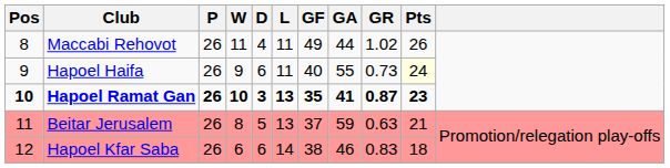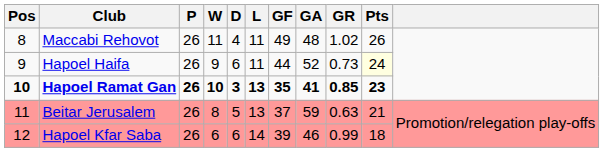 <table class="wikitable" style="text-align:center">
 <tr>
 <th>Pos</th>
 <th>Club</th>
 <th>P</th>
 <th>W</th>
 <th>D</th>
 <th>L</th>
 <th>GF</th>
 <th>GA</th>
 <th>GR</th>
 <th>Pts</th>
 <th></th>
 </tr>
 <tr>
 <td>8</td>
 <td align=left><a href='#'>Maccabi Rehovot</a></td>
 <td>26</td>
 <td>11</td>
 <td>4</td>
 <td>11</td>
 <td>49</td>
-<td>44</td>
+<td>48</td>
 <td>1.02</td>
 <td>26</td>
 <td rowspan=3></td>
 </tr>
 <tr>
 <td>9</td>
 <td align=left><a href='#'>Hapoel Haifa</a></td>
 <td>26</td>
 <td>9</td>
 <td>6</td>
 <td>11</td>
-<td>40</td>
-<td>55</td>
+<td>44</td>
+<td>52</td>
 <td>0.73</td>
 <td style="background: lightyellow;">24</td>
 </tr>
 <tr>
 <td><strong>10</strong></td>
 <td align=left><strong><a href='#'>Hapoel Ramat Gan</a></strong></td>
 <td><strong>26</strong></td>
 <td><strong>10</strong></td>
 <td><strong>3</strong></td>
 <td><strong>13</strong></td>
 <td><strong>35</strong></td>
 <td><strong>41</strong></td>
-<td><strong>0.87</strong></td>
+<td><strong>0.85</strong></td>
 <td><strong>23</strong></td>
 </tr>
 <tr bgcolor=#ff9999>
 <td>11</td>
 <td align=left><a href='#'>Beitar Jerusalem</a></td>
 <td>26</td>
 <td>8</td>
 <td>5</td>
 <td>13</td>
 <td>37</td>
 <td>59</td>
 <td>0.63</td>
 <td>21</td>
 <td rowspan=2>Promotion/relegation play-offs</td>
 </tr>
 <tr bgcolor=#ff9999>
 <td>12</td>
 <td align=left><a href='#'>Hapoel Kfar Saba</a></td>
 <td>26</td>
 <td>6</td>
 <td>6</td>
 <td>14</td>
-<td>38</td>
+<td>39</td>
 <td>46</td>
-<td>0.83</td>
+<td>0.99</td>
 <td>18</td>
 </tr>
 </table>
